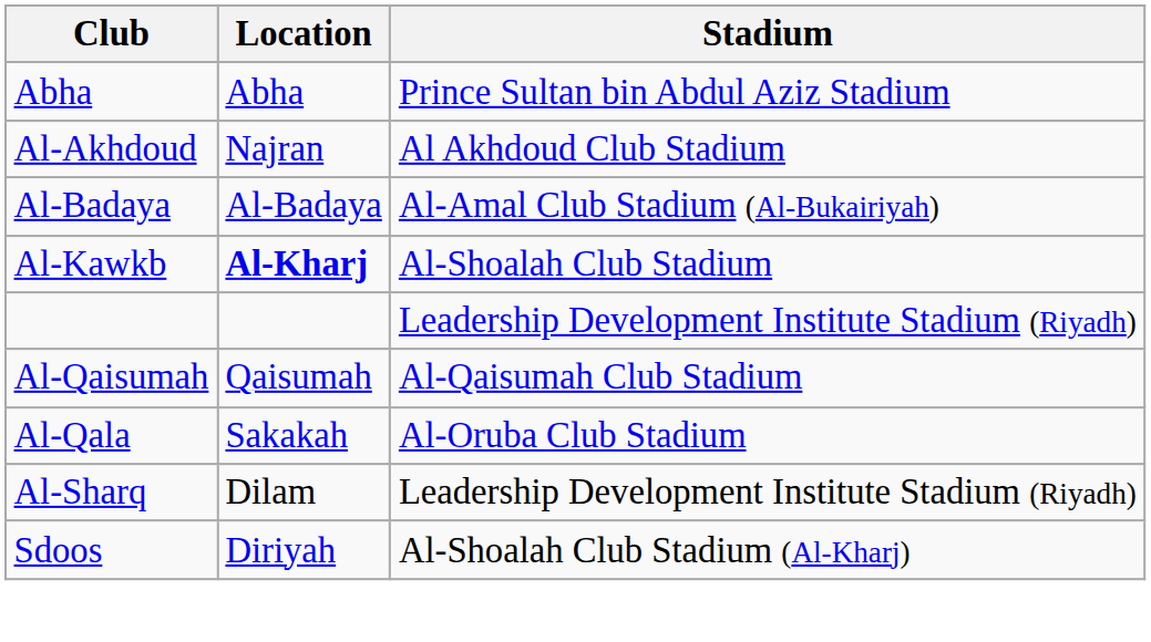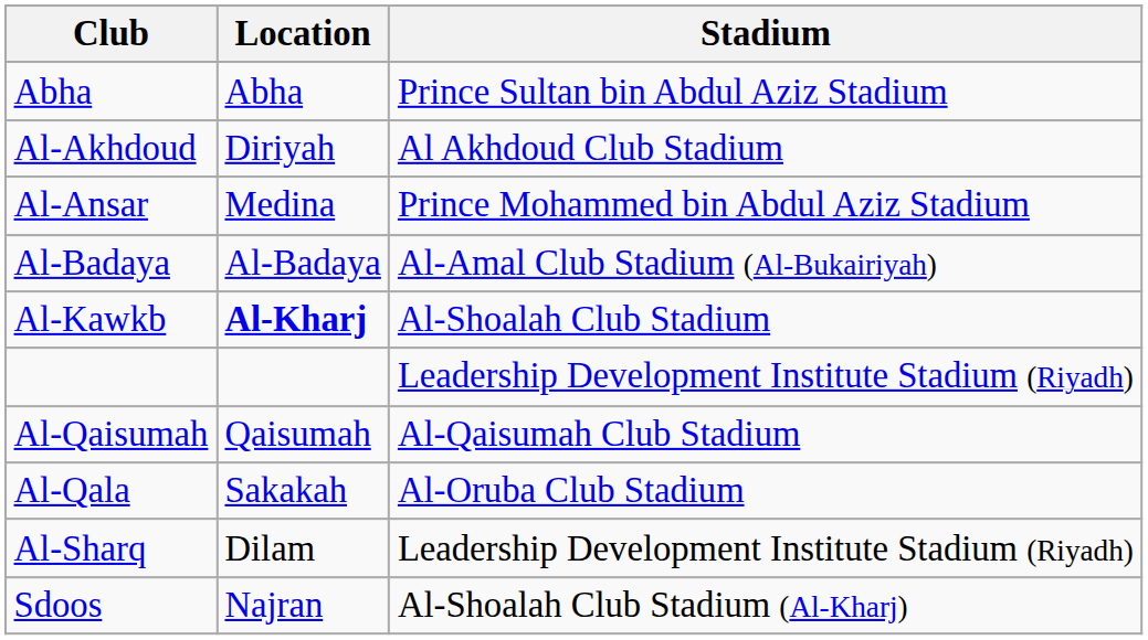 <table class="wikitable sortable">
 <tr>
 <th>Club</th>
 <th>Location</th>
 <th>Stadium</th>
 </tr>
 <tr>
 <td><a href='#'>Abha</a></td>
 <td><a href='#'>Abha</a></td>
 <td><a href='#'>Prince Sultan bin Abdul Aziz Stadium</a></td>
 </tr>
 <tr>
 <td><a href='#'>Al-Akhdoud</a></td>
-<td><a href='#'>Najran</a></td>
+<td><a href='#'>Diriyah</a></td>
 <td><a href='#'>Al Akhdoud Club Stadium</a></td>
+</tr>
+<tr>
+<td><a href='#'>Al-Ansar</a></td>
+<td><a href='#'>Medina</a></td>
+<td><a href='#'>Prince Mohammed bin Abdul Aziz Stadium</a></td>
 </tr>
 <tr>
 <td><a href='#'>Al-Badaya</a></td>
 <td><a href='#'>Al-Badaya</a></td>
 <td><a href='#'>Al-Amal Club Stadium</a> <small>(<a href='#'>Al-Bukairiyah</a>)</small></td>
 </tr>
 <tr>
 <td><a href='#'>Al-Kawkb</a></td>
 <td><strong><a href='#'>Al-Kharj</a></strong></td>
 <td><a href='#'>Al-Shoalah Club Stadium</a></td>
 </tr>
 <tr>
 <td></td>
 <td></td>
 <td><a href='#'>Leadership Development Institute Stadium</a> <small>(<a href='#'>Riyadh</a>)</small></td>
 </tr>
 <tr>
 <td><a href='#'>Al-Qaisumah</a></td>
 <td><a href='#'>Qaisumah</a></td>
 <td><a href='#'>Al-Qaisumah Club Stadium</a></td>
 </tr>
 <tr>
 <td><a href='#'>Al-Qala</a></td>
 <td><a href='#'>Sakakah</a></td>
 <td><a href='#'>Al-Oruba Club Stadium</a></td>
 </tr>
 <tr>
 <td><a href='#'>Al-Sharq</a></td>
 <td>Dilam</td>
 <td>Leadership Development Institute Stadium <small>(Riyadh)</small></td>
 </tr>
 <tr>
 <td><a href='#'>Sdoos</a></td>
-<td><a href='#'>Diriyah</a></td>
+<td><a href='#'>Najran</a></td>
 <td>Al-Shoalah Club Stadium <small>(<a href='#'>Al-Kharj</a>)</small></td>
 </tr>
 </table>
